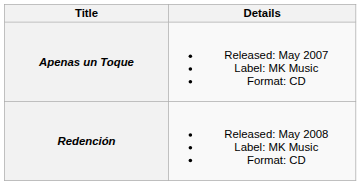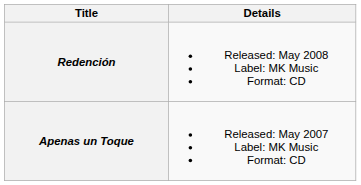 <table class="wikitable plainrowheaders" style="text-align:center;">
 <tr>
 <th scope="col" style="width:14em;">Title</th>
 <th scope="col" style="width:16em;">Details</th>
 </tr>
 <tr>
+<th scope="row"><em>Redención</em></th>
+<td><br><ul><li>Released: May 2008</li><li>Label: MK Music</li><li>Format: CD</li></ul></td>
+</tr>
+<tr>
 <th scope="row"><em>Apenas un Toque</em></th>
 <td><br><ul><li>Released: May 2007</li><li>Label: MK Music</li><li>Format: CD</li></ul></td>
 </tr>
-<tr>
-<th scope="row"><em>Redención</em></th>
-<td><br><ul><li>Released: May 2008</li><li>Label: MK Music</li><li>Format: CD</li></ul></td>
-</tr>
 </table>
